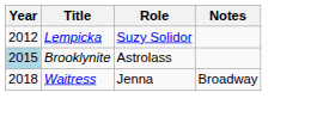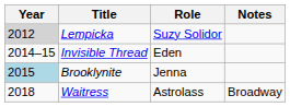 <table class="wikitable sortable">
 <tr>
 <th>Year</th>
 <th>Title</th>
 <th>Role</th>
 <th class="unsortable">Notes</th>
 </tr>
 <tr>
-<td>2012</td>
+<td style="background: lightgrey;">2012</td>
 <td><em><a href='#'>Lempicka</a></em></td>
 <td><a href='#'>Suzy Solidor</a></td>
 <td></td>
 </tr>
 <tr>
+<td>2014–15</td>
+<td><em><a href='#'>Invisible Thread</a></em></td>
+<td>Eden</td>
+<td></td>
+</tr>
+<tr>
 <td style="background: lightblue;">2015</td>
 <td><em>Brooklynite</em></td>
-<td>Astrolass</td>
+<td>Jenna</td>
 <td></td>
 </tr>
 <tr>
 <td>2018</td>
 <td><em><a href='#'>Waitress</a></em></td>
-<td>Jenna</td>
+<td>Astrolass</td>
 <td>Broadway</td>
 </tr>
 </table>
